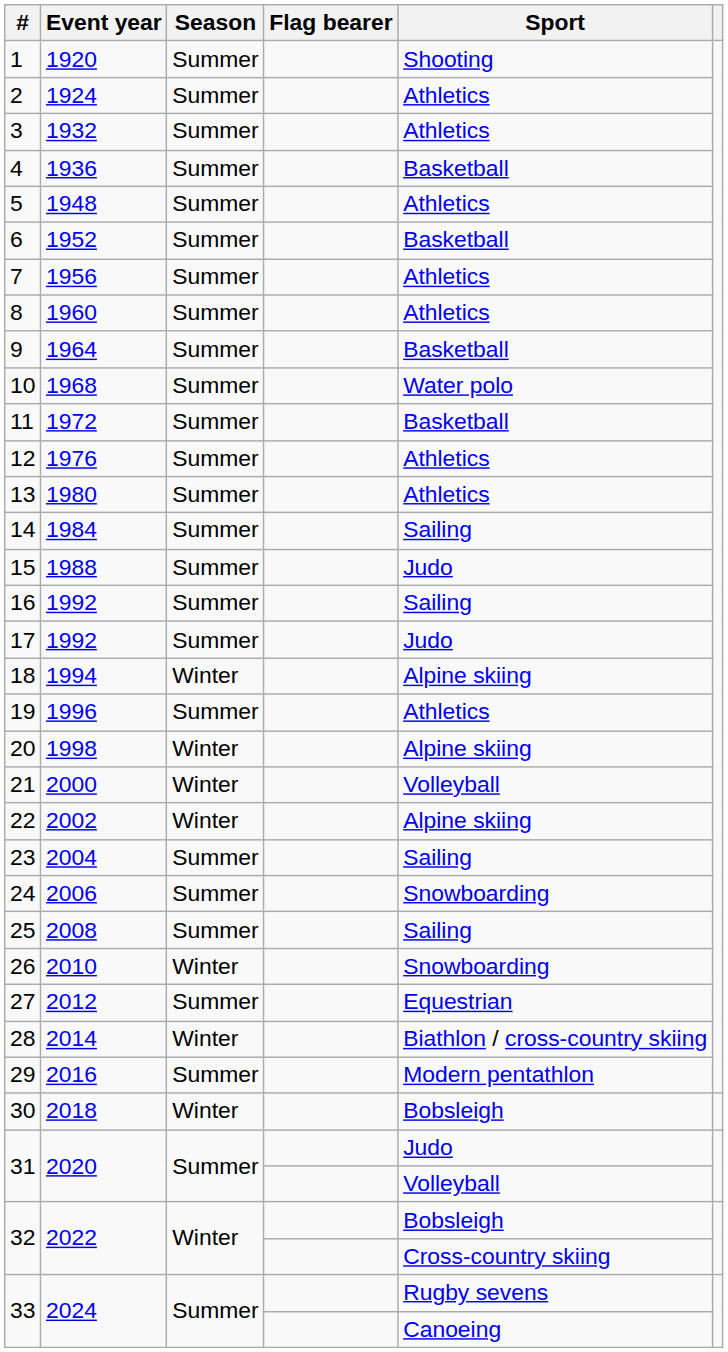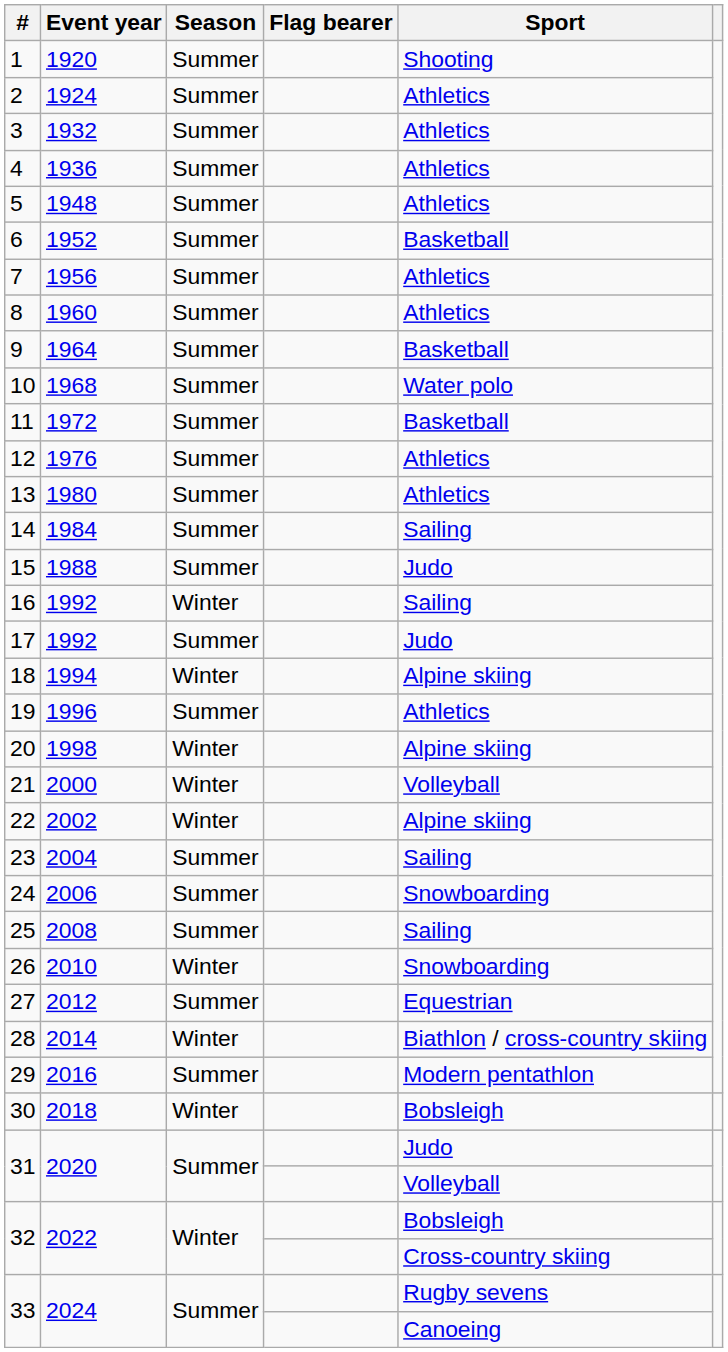 <table class="wikitable sortable">
 <tr>
 <th>#</th>
 <th>Event year</th>
 <th>Season</th>
 <th>Flag bearer</th>
 <th>Sport</th>
 <th></th>
 </tr>
 <tr>
 <td>1</td>
 <td><a href='#'>1920</a></td>
 <td>Summer</td>
 <td></td>
 <td><a href='#'>Shooting</a></td>
 <td rowspan=29></td>
 </tr>
 <tr>
 <td>2</td>
 <td><a href='#'>1924</a></td>
 <td>Summer</td>
 <td></td>
 <td><a href='#'>Athletics</a></td>
 </tr>
 <tr>
 <td>3</td>
 <td><a href='#'>1932</a></td>
 <td>Summer</td>
 <td></td>
 <td><a href='#'>Athletics</a></td>
 </tr>
 <tr>
 <td>4</td>
 <td><a href='#'>1936</a></td>
 <td>Summer</td>
 <td></td>
-<td><a href='#'>Basketball</a></td>
+<td><a href='#'>Athletics</a></td>
 </tr>
 <tr>
 <td>5</td>
 <td><a href='#'>1948</a></td>
 <td>Summer</td>
 <td></td>
 <td><a href='#'>Athletics</a></td>
 </tr>
 <tr>
 <td>6</td>
 <td><a href='#'>1952</a></td>
 <td>Summer</td>
 <td></td>
 <td><a href='#'>Basketball</a></td>
 </tr>
 <tr>
 <td>7</td>
 <td><a href='#'>1956</a></td>
 <td>Summer</td>
 <td></td>
 <td><a href='#'>Athletics</a></td>
 </tr>
 <tr>
 <td>8</td>
 <td><a href='#'>1960</a></td>
 <td>Summer</td>
 <td></td>
 <td><a href='#'>Athletics</a></td>
 </tr>
 <tr>
 <td>9</td>
 <td><a href='#'>1964</a></td>
 <td>Summer</td>
 <td></td>
 <td><a href='#'>Basketball</a></td>
 </tr>
 <tr>
 <td>10</td>
 <td><a href='#'>1968</a></td>
 <td>Summer</td>
 <td></td>
 <td><a href='#'>Water polo</a></td>
 </tr>
 <tr>
 <td>11</td>
 <td><a href='#'>1972</a></td>
 <td>Summer</td>
 <td></td>
 <td><a href='#'>Basketball</a></td>
 </tr>
 <tr>
 <td>12</td>
 <td><a href='#'>1976</a></td>
 <td>Summer</td>
 <td></td>
 <td><a href='#'>Athletics</a></td>
 </tr>
 <tr>
 <td>13</td>
 <td><a href='#'>1980</a></td>
 <td>Summer</td>
 <td></td>
 <td><a href='#'>Athletics</a></td>
 </tr>
 <tr>
 <td>14</td>
 <td><a href='#'>1984</a></td>
 <td>Summer</td>
 <td></td>
 <td><a href='#'>Sailing</a></td>
 </tr>
 <tr>
 <td>15</td>
 <td><a href='#'>1988</a></td>
 <td>Summer</td>
 <td></td>
 <td><a href='#'>Judo</a></td>
 </tr>
 <tr>
 <td>16</td>
 <td><a href='#'>1992</a></td>
-<td>Summer</td>
+<td>Winter</td>
 <td></td>
 <td><a href='#'>Sailing</a></td>
 </tr>
 <tr>
 <td>17</td>
 <td><a href='#'>1992</a></td>
 <td>Summer</td>
 <td></td>
 <td><a href='#'>Judo</a></td>
 </tr>
 <tr>
 <td>18</td>
 <td><a href='#'>1994</a></td>
 <td>Winter</td>
 <td></td>
 <td><a href='#'>Alpine skiing</a></td>
 </tr>
 <tr>
 <td>19</td>
 <td><a href='#'>1996</a></td>
 <td>Summer</td>
 <td></td>
 <td><a href='#'>Athletics</a></td>
 </tr>
 <tr>
 <td>20</td>
 <td><a href='#'>1998</a></td>
 <td>Winter</td>
 <td></td>
 <td><a href='#'>Alpine skiing</a></td>
 </tr>
 <tr>
 <td>21</td>
 <td><a href='#'>2000</a></td>
 <td>Winter</td>
 <td></td>
 <td><a href='#'>Volleyball</a></td>
 </tr>
 <tr>
 <td>22</td>
 <td><a href='#'>2002</a></td>
 <td>Winter</td>
 <td></td>
 <td><a href='#'>Alpine skiing</a></td>
 </tr>
 <tr>
 <td>23</td>
 <td><a href='#'>2004</a></td>
 <td>Summer</td>
 <td></td>
 <td><a href='#'>Sailing</a></td>
 </tr>
 <tr>
 <td>24</td>
 <td><a href='#'>2006</a></td>
 <td>Summer</td>
 <td></td>
 <td><a href='#'>Snowboarding</a></td>
 </tr>
 <tr>
 <td>25</td>
 <td><a href='#'>2008</a></td>
 <td>Summer</td>
 <td></td>
 <td><a href='#'>Sailing</a></td>
 </tr>
 <tr>
 <td>26</td>
 <td><a href='#'>2010</a></td>
 <td>Winter</td>
 <td></td>
 <td><a href='#'>Snowboarding</a></td>
 </tr>
 <tr>
 <td>27</td>
 <td><a href='#'>2012</a></td>
 <td>Summer</td>
 <td></td>
 <td><a href='#'>Equestrian</a></td>
 </tr>
 <tr>
 <td>28</td>
 <td><a href='#'>2014</a></td>
 <td>Winter</td>
 <td></td>
 <td><a href='#'>Biathlon</a> / <a href='#'>cross-country skiing</a></td>
 </tr>
 <tr>
 <td>29</td>
 <td><a href='#'>2016</a></td>
 <td>Summer</td>
 <td></td>
 <td><a href='#'>Modern pentathlon</a></td>
 </tr>
 <tr>
 <td>30</td>
 <td><a href='#'>2018</a></td>
 <td>Winter</td>
 <td></td>
 <td><a href='#'>Bobsleigh</a></td>
 <td></td>
 </tr>
 <tr>
 <td rowspan=2>31</td>
 <td rowspan=2><a href='#'>2020</a></td>
 <td rowspan=2>Summer</td>
 <td></td>
 <td><a href='#'>Judo</a></td>
 <td rowspan=2></td>
 </tr>
 <tr>
 <td></td>
 <td><a href='#'>Volleyball</a></td>
 </tr>
 <tr>
 <td rowspan=2>32</td>
 <td rowspan=2><a href='#'>2022</a></td>
 <td rowspan=2>Winter</td>
 <td></td>
 <td><a href='#'>Bobsleigh</a></td>
 <td rowspan=2></td>
 </tr>
 <tr>
 <td></td>
 <td><a href='#'>Cross-country skiing</a></td>
 </tr>
 <tr>
 <td rowspan=2>33</td>
 <td rowspan=2><a href='#'>2024</a></td>
 <td rowspan=2>Summer</td>
 <td></td>
 <td><a href='#'>Rugby sevens</a></td>
 <td rowspan=2></td>
 </tr>
 <tr>
 <td></td>
 <td><a href='#'>Canoeing</a></td>
 </tr>
 </table>
